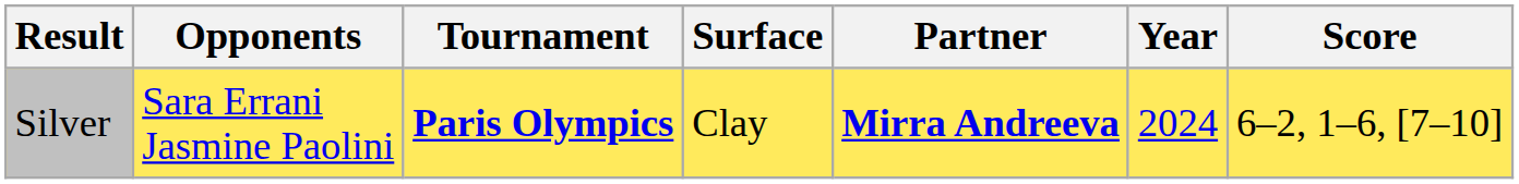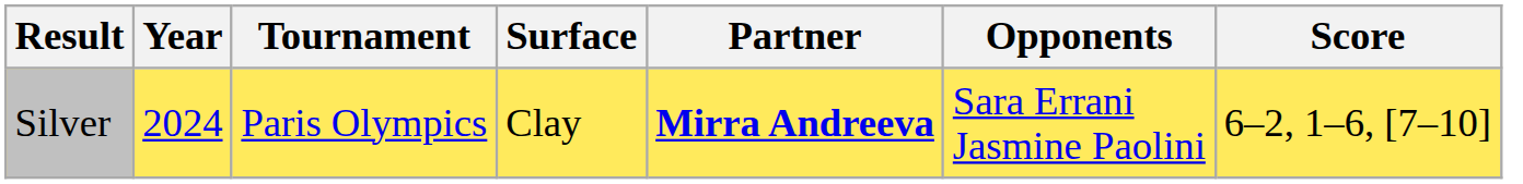 <table class="wikitable">
 <tr>
 <th>Result</th>
-<th>Opponents</th>
+<th>Year</th>
 <th>Tournament</th>
 <th>Surface</th>
 <th>Partner</th>
-<th>Year</th>
+<th>Opponents</th>
 <th class=unsortable>Score</th>
 </tr>
 <tr style="background:#ffea5c;">
 <td bgcolor=silver>Silver</td>
-<td> <a href='#'>Sara Errani</a> <br>  <a href='#'>Jasmine Paolini</a></td>
-<td><strong><a href='#'>Paris Olympics</a></strong></td>
+<td><a href='#'>2024</a></td>
+<td><a href='#'>Paris Olympics</a></td>
 <td>Clay</td>
 <td><strong> <a href='#'>Mirra Andreeva</a></strong></td>
-<td><a href='#'>2024</a></td>
+<td> <a href='#'>Sara Errani</a> <br>  <a href='#'>Jasmine Paolini</a></td>
 <td>6–2, 1–6, [7–10]</td>
 </tr>
 </table>
